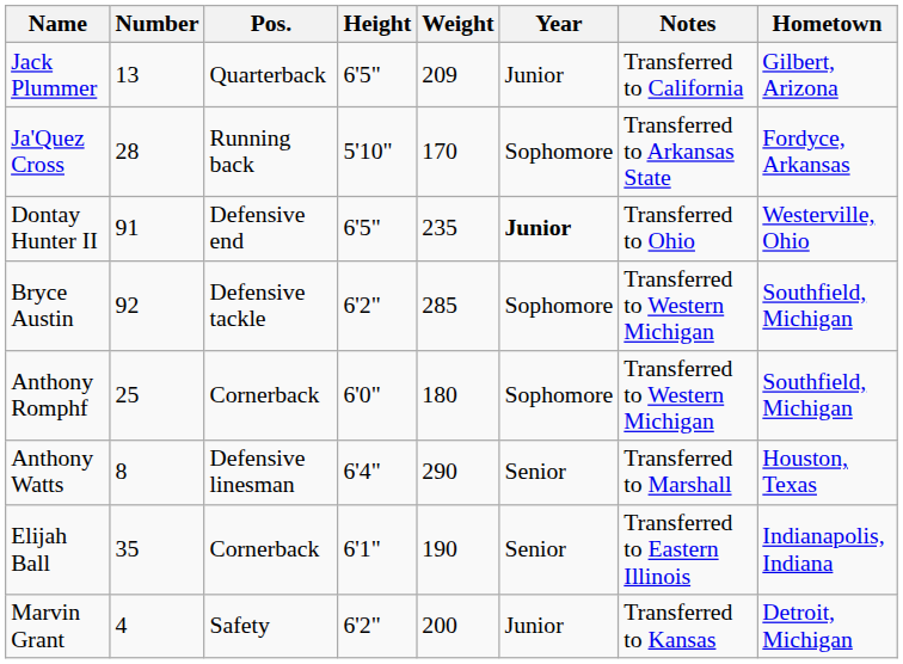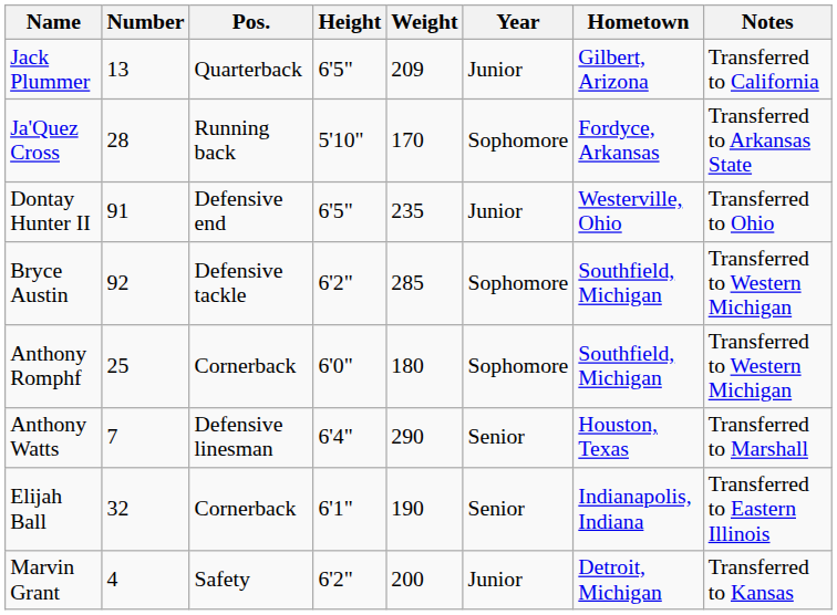 <table class="wikitable sortable">
 <tr>
 <th>Name</th>
 <th>Number</th>
 <th>Pos.</th>
 <th>Height</th>
 <th>Weight</th>
 <th>Year</th>
+<th>Hometown</th>
 <th>Notes</th>
-<th>Hometown</th>
 </tr>
 <tr>
 <td><a href='#'>Jack Plummer</a></td>
 <td>13</td>
 <td>Quarterback</td>
 <td>6'5"</td>
 <td>209</td>
 <td>Junior</td>
+<td><a href='#'>Gilbert, Arizona</a></td>
 <td>Transferred to <a href='#'>California</a></td>
-<td><a href='#'>Gilbert, Arizona</a></td>
 </tr>
 <tr>
 <td><a href='#'>Ja'Quez Cross</a></td>
 <td>28</td>
 <td>Running back</td>
 <td>5'10"</td>
 <td>170</td>
 <td>Sophomore</td>
+<td><a href='#'>Fordyce, Arkansas</a></td>
 <td>Transferred to <a href='#'>Arkansas State</a></td>
-<td><a href='#'>Fordyce, Arkansas</a></td>
 </tr>
 <tr>
 <td>Dontay Hunter II</td>
 <td>91</td>
 <td>Defensive end</td>
 <td>6'5"</td>
 <td>235</td>
-<td><strong>Junior</strong></td>
+<td>Junior</td>
+<td><a href='#'>Westerville, Ohio</a></td>
 <td>Transferred to <a href='#'>Ohio</a></td>
-<td><a href='#'>Westerville, Ohio</a></td>
 </tr>
 <tr>
 <td>Bryce Austin</td>
 <td>92</td>
 <td>Defensive tackle</td>
 <td>6'2"</td>
 <td>285</td>
 <td>Sophomore</td>
+<td><a href='#'>Southfield, Michigan</a></td>
 <td>Transferred to <a href='#'>Western Michigan</a></td>
-<td><a href='#'>Southfield, Michigan</a></td>
 </tr>
 <tr>
 <td>Anthony Romphf</td>
 <td>25</td>
 <td>Cornerback</td>
 <td>6'0"</td>
 <td>180</td>
 <td>Sophomore</td>
+<td><a href='#'>Southfield, Michigan</a></td>
 <td>Transferred to <a href='#'>Western Michigan</a></td>
-<td><a href='#'>Southfield, Michigan</a></td>
 </tr>
 <tr>
 <td>Anthony Watts</td>
-<td>8</td>
+<td>7</td>
 <td>Defensive linesman</td>
 <td>6'4"</td>
 <td>290</td>
 <td>Senior</td>
+<td><a href='#'>Houston, Texas</a></td>
 <td>Transferred to <a href='#'>Marshall</a></td>
-<td><a href='#'>Houston, Texas</a></td>
 </tr>
 <tr>
 <td>Elijah Ball</td>
-<td>35</td>
+<td>32</td>
 <td>Cornerback</td>
 <td>6'1"</td>
 <td>190</td>
 <td>Senior</td>
+<td><a href='#'>Indianapolis, Indiana</a></td>
 <td>Transferred to <a href='#'>Eastern Illinois</a></td>
-<td><a href='#'>Indianapolis, Indiana</a></td>
 </tr>
 <tr>
 <td>Marvin Grant</td>
 <td>4</td>
 <td>Safety</td>
 <td>6'2"</td>
 <td>200</td>
 <td>Junior</td>
+<td><a href='#'>Detroit, Michigan</a></td>
 <td>Transferred to <a href='#'>Kansas</a></td>
-<td><a href='#'>Detroit, Michigan</a></td>
 </tr>
 </table>
